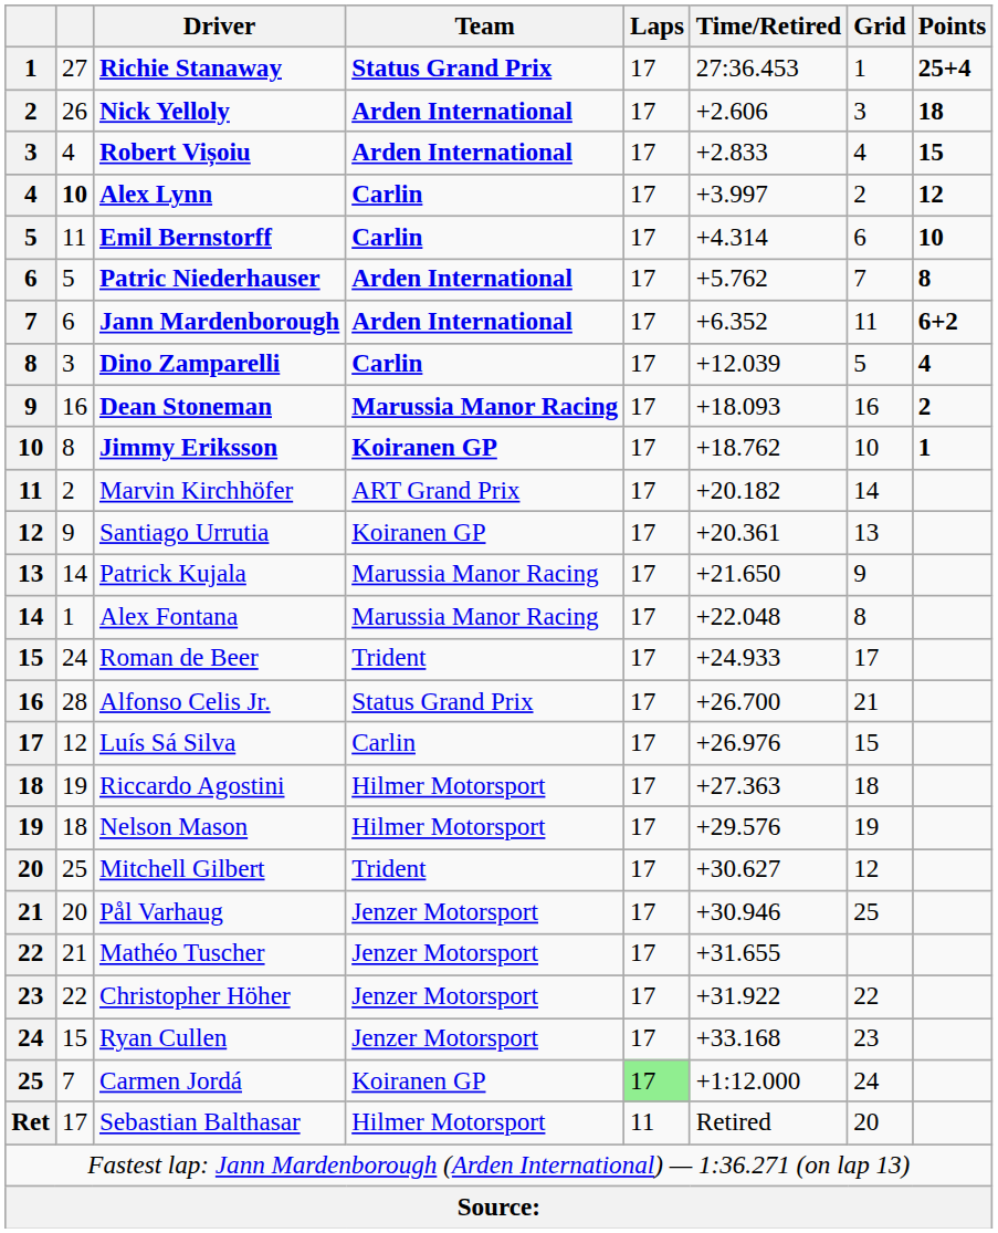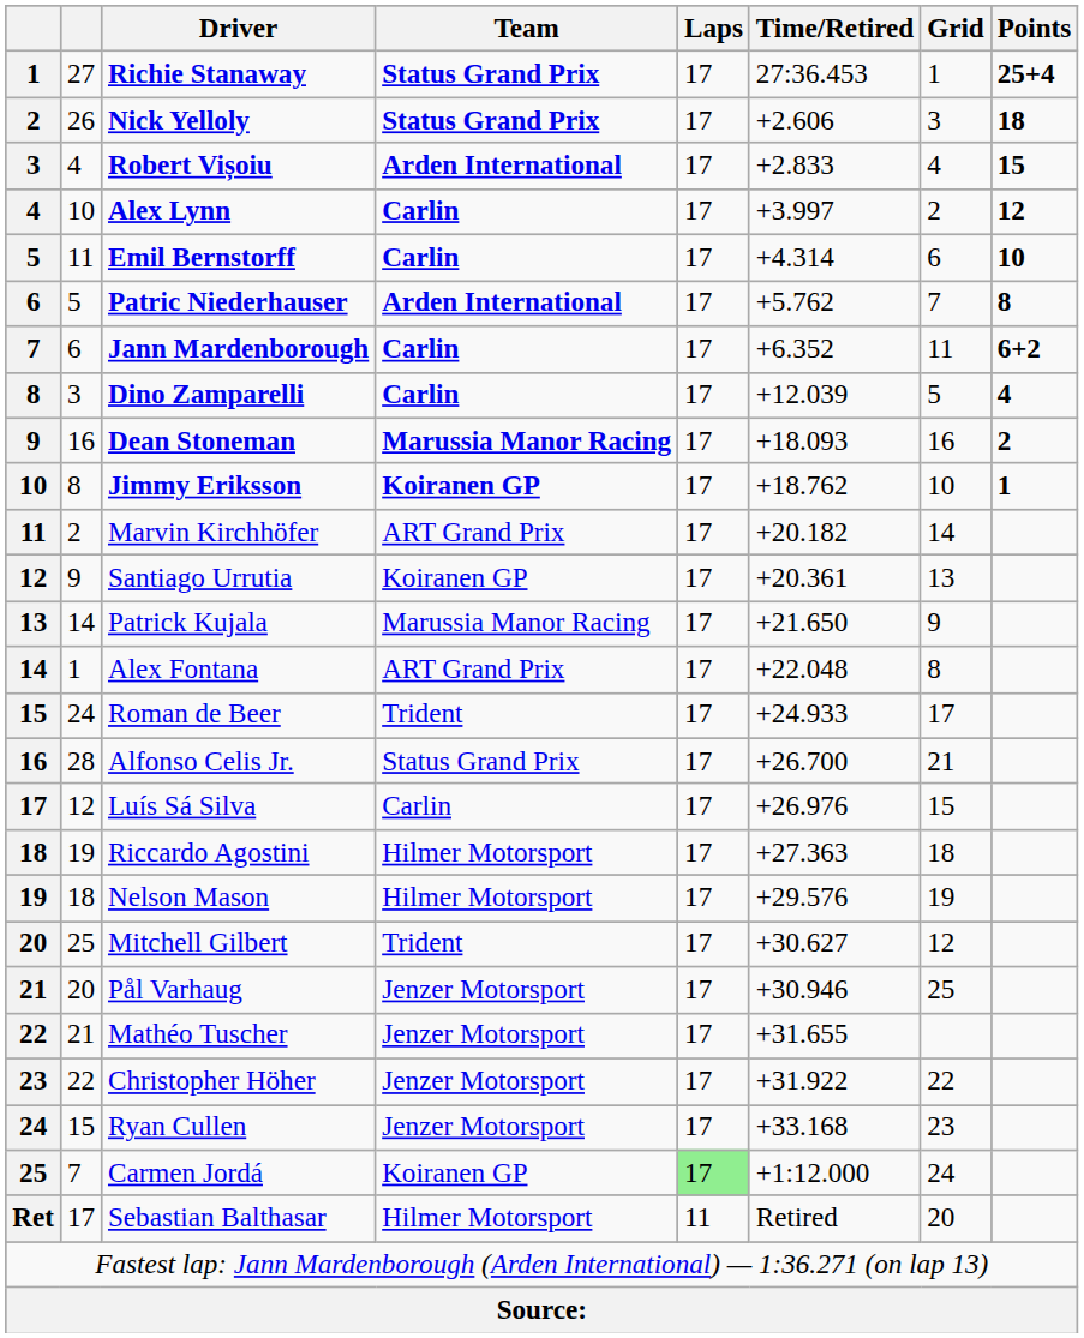 <table class="wikitable" style="font-size:85%">
 <tr>
 <th></th>
 <th></th>
 <th>Driver</th>
 <th>Team</th>
 <th>Laps</th>
 <th>Time/Retired</th>
 <th>Grid</th>
 <th>Points</th>
 </tr>
 <tr>
 <th>1</th>
 <td>27</td>
 <td> <strong><a href='#'>Richie Stanaway</a></strong></td>
 <td><strong><a href='#'>Status Grand Prix</a></strong></td>
 <td>17</td>
 <td>27:36.453</td>
 <td>1</td>
 <td><strong>25+4</strong></td>
 </tr>
 <tr>
 <th>2</th>
 <td>26</td>
 <td> <strong><a href='#'>Nick Yelloly</a></strong></td>
-<td><strong><a href='#'>Arden International</a></strong></td>
+<td><strong><a href='#'>Status Grand Prix</a></strong></td>
 <td>17</td>
 <td>+2.606</td>
 <td>3</td>
 <td><strong>18</strong></td>
 </tr>
 <tr>
 <th>3</th>
 <td>4</td>
 <td> <strong><a href='#'>Robert Vișoiu</a></strong></td>
 <td><strong><a href='#'>Arden International</a></strong></td>
 <td>17</td>
 <td>+2.833</td>
 <td>4</td>
 <td><strong>15</strong></td>
 </tr>
 <tr>
 <th>4</th>
-<td><strong>10</strong></td>
+<td>10</td>
 <td> <strong><a href='#'>Alex Lynn</a></strong></td>
 <td><strong><a href='#'>Carlin</a></strong></td>
 <td>17</td>
 <td>+3.997</td>
 <td>2</td>
 <td><strong>12</strong></td>
 </tr>
 <tr>
 <th>5</th>
 <td>11</td>
 <td> <strong><a href='#'>Emil Bernstorff</a></strong></td>
 <td><strong><a href='#'>Carlin</a></strong></td>
 <td>17</td>
 <td>+4.314</td>
 <td>6</td>
 <td><strong>10</strong></td>
 </tr>
 <tr>
 <th>6</th>
 <td>5</td>
 <td> <strong><a href='#'>Patric Niederhauser</a></strong></td>
 <td><strong><a href='#'>Arden International</a></strong></td>
 <td>17</td>
 <td>+5.762</td>
 <td>7</td>
 <td><strong>8</strong></td>
 </tr>
 <tr>
 <th>7</th>
 <td>6</td>
 <td> <strong><a href='#'>Jann Mardenborough</a></strong></td>
-<td><strong><a href='#'>Arden International</a></strong></td>
+<td><strong><a href='#'>Carlin</a></strong></td>
 <td>17</td>
 <td>+6.352</td>
 <td>11</td>
 <td><strong>6+2</strong></td>
 </tr>
 <tr>
 <th>8</th>
 <td>3</td>
 <td> <strong><a href='#'>Dino Zamparelli</a></strong></td>
 <td><strong><a href='#'>Carlin</a></strong></td>
 <td>17</td>
 <td>+12.039</td>
 <td>5</td>
 <td><strong>4</strong></td>
 </tr>
 <tr>
 <th>9</th>
 <td>16</td>
 <td> <strong><a href='#'>Dean Stoneman</a></strong></td>
 <td><strong><a href='#'>Marussia Manor Racing</a></strong></td>
 <td>17</td>
 <td>+18.093</td>
 <td>16</td>
 <td><strong>2</strong></td>
 </tr>
 <tr>
 <th>10</th>
 <td>8</td>
 <td> <strong><a href='#'>Jimmy Eriksson</a></strong></td>
 <td><strong><a href='#'>Koiranen GP</a></strong></td>
 <td>17</td>
 <td>+18.762</td>
 <td>10</td>
 <td><strong>1</strong></td>
 </tr>
 <tr>
 <th>11</th>
 <td>2</td>
 <td> <a href='#'>Marvin Kirchhöfer</a></td>
 <td><a href='#'>ART Grand Prix</a></td>
 <td>17</td>
 <td>+20.182</td>
 <td>14</td>
 <td></td>
 </tr>
 <tr>
 <th>12</th>
 <td>9</td>
 <td> <a href='#'>Santiago Urrutia</a></td>
 <td><a href='#'>Koiranen GP</a></td>
 <td>17</td>
 <td>+20.361</td>
 <td>13</td>
 <td></td>
 </tr>
 <tr>
 <th>13</th>
 <td>14</td>
 <td> <a href='#'>Patrick Kujala</a></td>
 <td><a href='#'>Marussia Manor Racing</a></td>
 <td>17</td>
 <td>+21.650</td>
 <td>9</td>
 <td></td>
 </tr>
 <tr>
 <th>14</th>
 <td>1</td>
 <td> <a href='#'>Alex Fontana</a></td>
-<td><a href='#'>Marussia Manor Racing</a></td>
+<td><a href='#'>ART Grand Prix</a></td>
 <td>17</td>
 <td>+22.048</td>
 <td>8</td>
 <td></td>
 </tr>
 <tr>
 <th>15</th>
 <td>24</td>
 <td> <a href='#'>Roman de Beer</a></td>
 <td><a href='#'>Trident</a></td>
 <td>17</td>
 <td>+24.933</td>
 <td>17</td>
 <td></td>
 </tr>
 <tr>
 <th>16</th>
 <td>28</td>
 <td> <a href='#'>Alfonso Celis Jr.</a></td>
 <td><a href='#'>Status Grand Prix</a></td>
 <td>17</td>
 <td>+26.700</td>
 <td>21</td>
 <td></td>
 </tr>
 <tr>
 <th>17</th>
 <td>12</td>
 <td> <a href='#'>Luís Sá Silva</a></td>
 <td><a href='#'>Carlin</a></td>
 <td>17</td>
 <td>+26.976</td>
 <td>15</td>
 <td></td>
 </tr>
 <tr>
 <th>18</th>
 <td>19</td>
 <td> <a href='#'>Riccardo Agostini</a></td>
 <td><a href='#'>Hilmer Motorsport</a></td>
 <td>17</td>
 <td>+27.363</td>
 <td>18</td>
 <td></td>
 </tr>
 <tr>
 <th>19</th>
 <td>18</td>
 <td> <a href='#'>Nelson Mason</a></td>
 <td><a href='#'>Hilmer Motorsport</a></td>
 <td>17</td>
 <td>+29.576</td>
 <td>19</td>
 <td></td>
 </tr>
 <tr>
 <th>20</th>
 <td>25</td>
 <td> <a href='#'>Mitchell Gilbert</a></td>
 <td><a href='#'>Trident</a></td>
 <td>17</td>
 <td>+30.627</td>
 <td>12</td>
 <td></td>
 </tr>
 <tr>
 <th>21</th>
 <td>20</td>
 <td> <a href='#'>Pål Varhaug</a></td>
 <td><a href='#'>Jenzer Motorsport</a></td>
 <td>17</td>
 <td>+30.946</td>
 <td>25</td>
 <td></td>
 </tr>
 <tr>
 <th>22</th>
 <td>21</td>
 <td> <a href='#'>Mathéo Tuscher</a></td>
 <td><a href='#'>Jenzer Motorsport</a></td>
 <td>17</td>
 <td>+31.655</td>
 <td></td>
 <td></td>
 </tr>
 <tr>
 <th>23</th>
 <td>22</td>
 <td> <a href='#'>Christopher Höher</a></td>
 <td><a href='#'>Jenzer Motorsport</a></td>
 <td>17</td>
 <td>+31.922</td>
 <td>22</td>
 <td></td>
 </tr>
 <tr>
 <th>24</th>
 <td>15</td>
 <td> <a href='#'>Ryan Cullen</a></td>
 <td><a href='#'>Jenzer Motorsport</a></td>
 <td>17</td>
 <td>+33.168</td>
 <td>23</td>
 <td></td>
 </tr>
 <tr>
 <th>25</th>
 <td>7</td>
 <td> <a href='#'>Carmen Jordá</a></td>
 <td><a href='#'>Koiranen GP</a></td>
 <td style="background: lightgreen;">17</td>
 <td>+1:12.000</td>
 <td>24</td>
 <td></td>
 </tr>
 <tr>
 <th>Ret</th>
 <td>17</td>
 <td> <a href='#'>Sebastian Balthasar</a></td>
 <td><a href='#'>Hilmer Motorsport</a></td>
 <td>11</td>
 <td>Retired</td>
 <td>20</td>
 <td></td>
 </tr>
 <tr>
 <td colspan="8" align="center"><em>Fastest lap: <a href='#'>Jann Mardenborough</a> (<a href='#'>Arden International</a>) — 1:36.271 (on lap 13)</em></td>
 </tr>
 <tr>
 <th colspan="8">Source:</th>
 </tr>
 </table>
